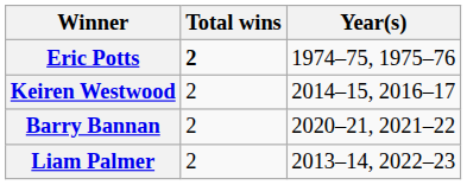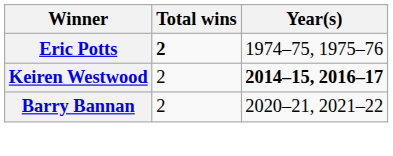 <table class="wikitable plainrowheaders">
 <tr>
 <th scope="col">Winner</th>
 <th scope="col">Total wins</th>
 <th scope="col">Year(s)</th>
 </tr>
 <tr>
 <th scope="row"> <a href='#'>Eric Potts</a></th>
 <td><strong>2</strong></td>
 <td>1974–75, 1975–76</td>
 </tr>
 <tr>
 <th scope="row"> <a href='#'>Keiren Westwood</a></th>
 <td>2</td>
-<td>2014–15, 2016–17</td>
+<td><strong>2014–15, 2016–17</strong></td>
 </tr>
 <tr>
 <th scope="row"> <a href='#'>Barry Bannan</a></th>
 <td>2</td>
 <td>2020–21, 2021–22</td>
 </tr>
-<tr>
-<th scope="row"> <a href='#'>Liam Palmer</a></th>
-<td>2</td>
-<td>2013–14, 2022–23</td>
-</tr>
 </table>
